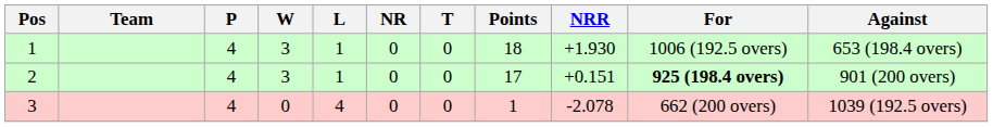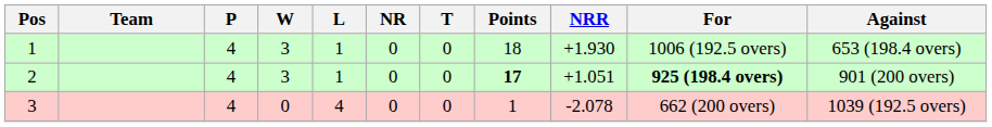 <table class="wikitable">
 <tr>
 <th width="40">Pos</th>
 <th width="120">Team</th>
 <th width="40">P</th>
 <th width="40">W</th>
 <th width="40">L</th>
 <th width="40">NR</th>
 <th width="40">T</th>
 <th width="60">Points</th>
 <th width="60"><a href='#'>NRR</a></th>
 <th width="150">For</th>
 <th width="150">Against</th>
 </tr>
 <tr align="center" bgcolor="ccffcc">
 <td>1</td>
 <td align="left"></td>
 <td>4</td>
 <td>3</td>
 <td>1</td>
 <td>0</td>
 <td>0</td>
 <td>18</td>
 <td>+1.930</td>
 <td>1006 (192.5 overs)</td>
 <td>653 (198.4 overs)</td>
 </tr>
 <tr align="center" bgcolor="ccffcc">
 <td>2</td>
 <td align="left"></td>
 <td>4</td>
 <td>3</td>
 <td>1</td>
 <td>0</td>
 <td>0</td>
-<td>17</td>
-<td>+0.151</td>
+<td><strong>17</strong></td>
+<td>+1.051</td>
 <td><strong>925 (198.4 overs)</strong></td>
 <td>901 (200 overs)</td>
 </tr>
 <tr align="center" bgcolor="ffcccc">
 <td>3</td>
 <td align="left"></td>
 <td>4</td>
 <td>0</td>
 <td>4</td>
 <td>0</td>
 <td>0</td>
 <td>1</td>
 <td>-2.078</td>
 <td>662 (200 overs)</td>
 <td>1039 (192.5 overs)</td>
 </tr>
 <tr>
 </tr>
 </table>
